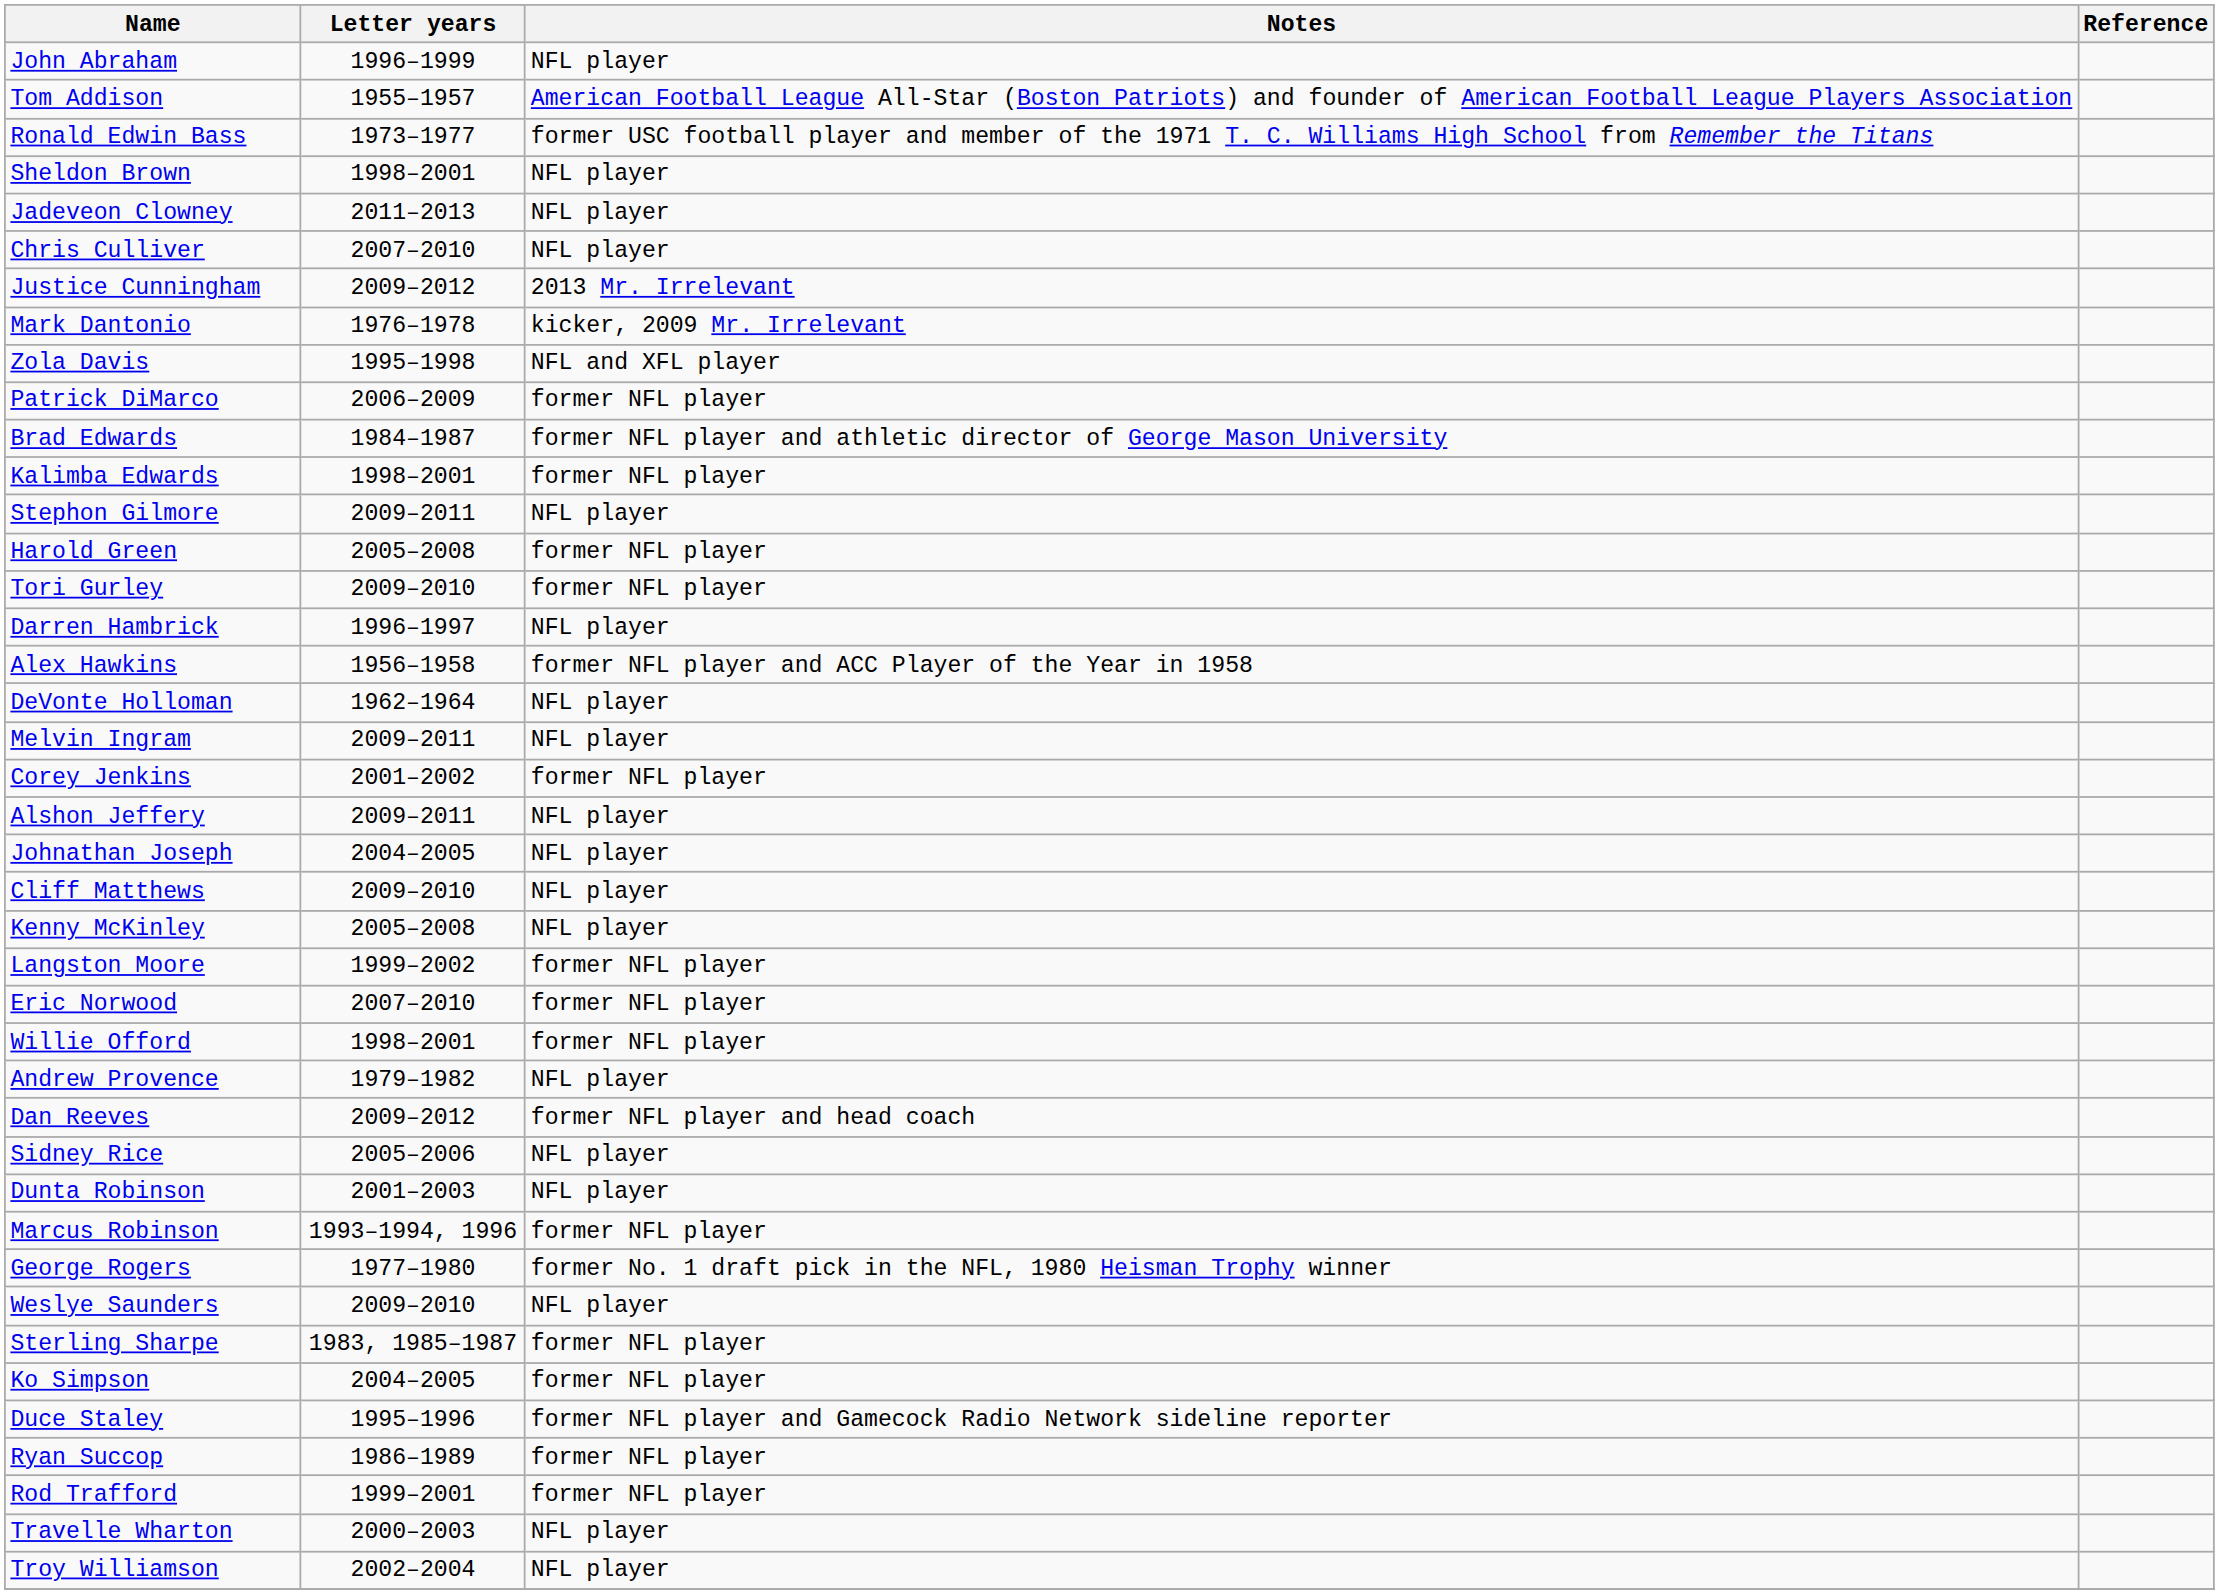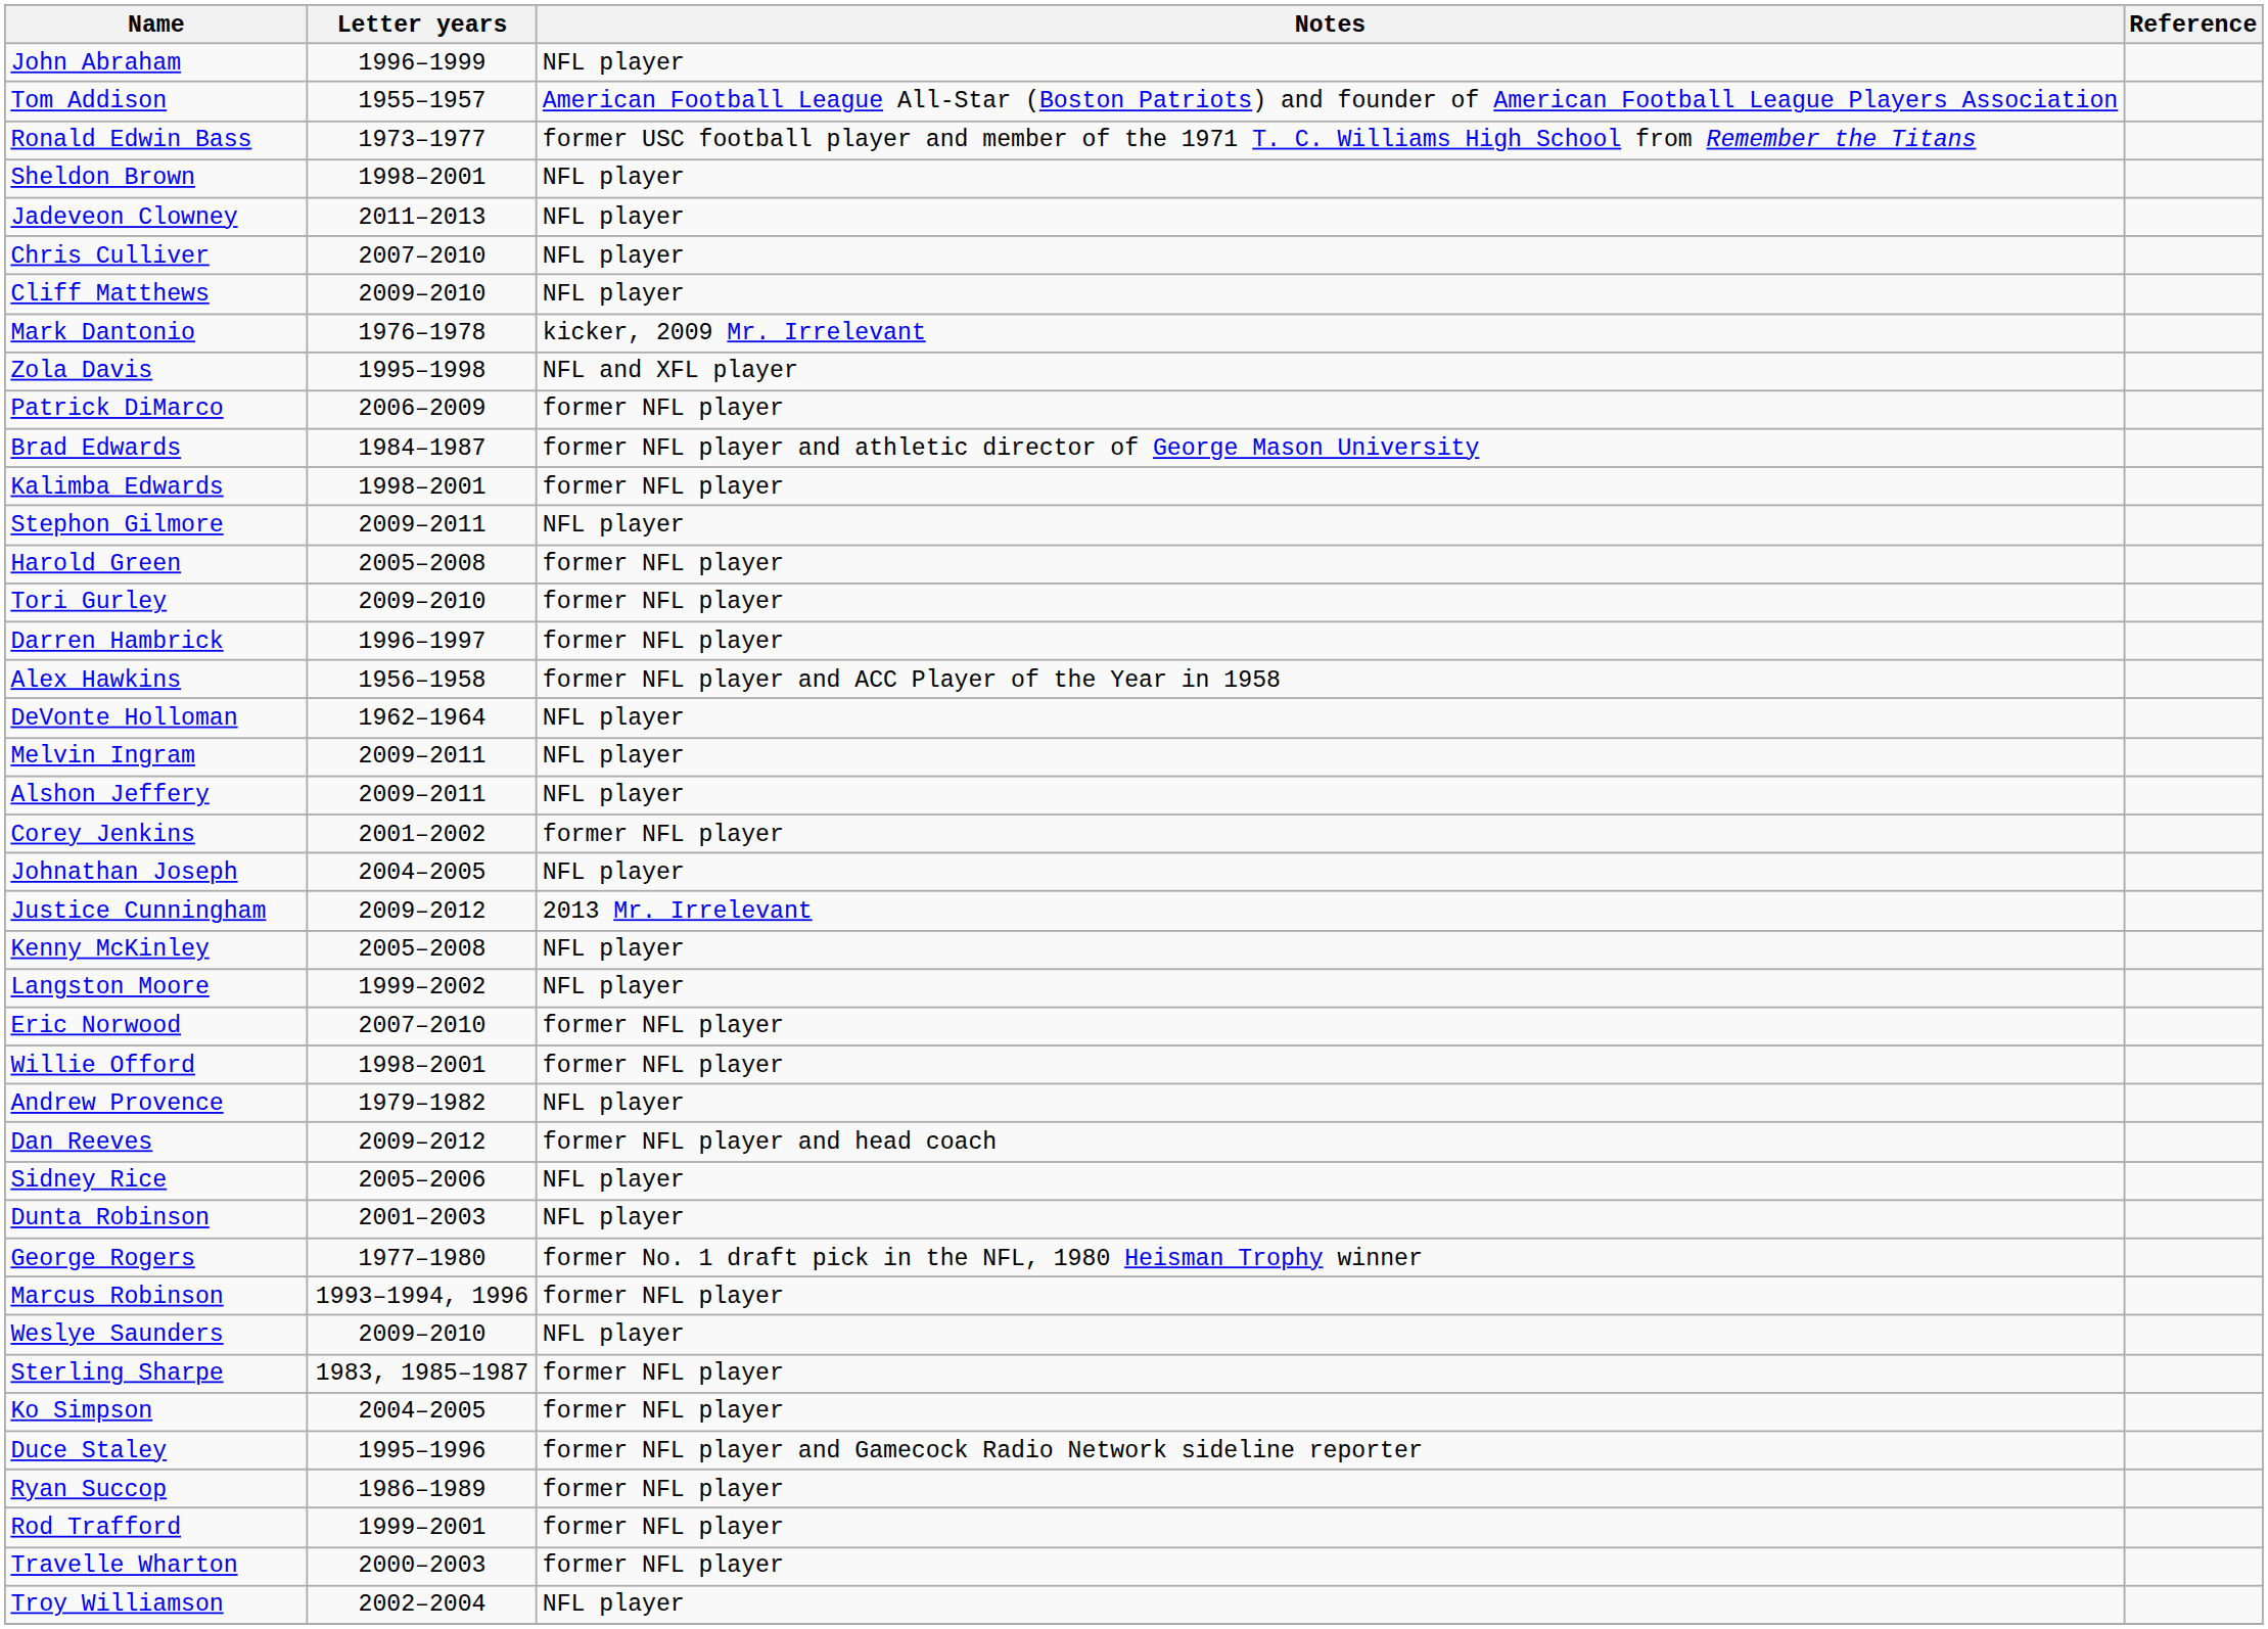 <table class="wikitable sortable">
 <tr>
 <th width="160">Name</th>
 <th width="120">Letter years</th>
 <th width="*" class="unsortable">Notes</th>
 <th width="*" class="unsortable">Reference</th>
 </tr>
 <tr>
 <td><a href='#'>John Abraham</a></td>
 <td align="center">1996–1999</td>
 <td>NFL player</td>
 <td></td>
 </tr>
 <tr>
 <td><a href='#'>Tom Addison</a></td>
 <td align="center">1955–1957</td>
 <td><a href='#'>American Football League</a> All-Star (<a href='#'>Boston Patriots</a>) and founder of <a href='#'>American Football League Players Association</a></td>
 <td></td>
 </tr>
 <tr>
 <td><a href='#'>Ronald Edwin Bass</a></td>
 <td align="center">1973–1977</td>
 <td>former USC football player and member of the 1971 <a href='#'>T. C. Williams High School</a> from <em><a href='#'>Remember the Titans</a></em></td>
 <td></td>
 </tr>
 <tr>
 <td><a href='#'>Sheldon Brown</a></td>
 <td align="center">1998–2001</td>
 <td>NFL player</td>
 <td></td>
 </tr>
 <tr>
 <td><a href='#'>Jadeveon Clowney</a></td>
 <td align="center">2011–2013</td>
 <td>NFL player</td>
 <td></td>
 </tr>
 <tr>
 <td><a href='#'>Chris Culliver</a></td>
 <td align="center">2007–2010</td>
 <td>NFL player</td>
 <td></td>
 </tr>
 <tr>
-<td><a href='#'>Justice Cunningham</a></td>
-<td align="center">2009–2012</td>
-<td>2013 <a href='#'>Mr. Irrelevant</a></td>
+<td><a href='#'>Cliff Matthews</a></td>
+<td align="center">2009–2010</td>
+<td>NFL player</td>
 <td></td>
 </tr>
 <tr>
 <td><a href='#'>Mark Dantonio</a></td>
 <td align="center">1976–1978</td>
 <td>kicker, 2009 <a href='#'>Mr. Irrelevant</a></td>
 <td></td>
 </tr>
 <tr>
 <td><a href='#'>Zola Davis</a></td>
 <td align="center">1995–1998</td>
 <td>NFL and XFL player</td>
 <td></td>
 </tr>
 <tr>
 <td><a href='#'>Patrick DiMarco</a></td>
 <td align="center">2006–2009</td>
 <td>former NFL player</td>
 <td></td>
 </tr>
 <tr>
 <td><a href='#'>Brad Edwards</a></td>
 <td align="center">1984–1987</td>
 <td>former NFL player and athletic director of <a href='#'>George Mason University</a></td>
 <td></td>
 </tr>
 <tr>
 <td><a href='#'>Kalimba Edwards</a></td>
 <td align="center">1998–2001</td>
 <td>former NFL player</td>
 <td></td>
 </tr>
 <tr>
 <td><a href='#'>Stephon Gilmore</a></td>
 <td align="center">2009–2011</td>
 <td>NFL player</td>
 <td></td>
 </tr>
 <tr>
 <td><a href='#'>Harold Green</a></td>
 <td align="center">2005–2008</td>
 <td>former NFL player</td>
 <td></td>
 </tr>
 <tr>
 <td><a href='#'>Tori Gurley</a></td>
 <td align="center">2009–2010</td>
 <td>former NFL player</td>
 <td></td>
 </tr>
 <tr>
 <td><a href='#'>Darren Hambrick</a></td>
 <td align="center">1996–1997</td>
-<td>NFL player</td>
+<td>former NFL player</td>
 <td></td>
 </tr>
 <tr>
 <td><a href='#'>Alex Hawkins</a></td>
 <td align="center">1956–1958</td>
 <td>former NFL player and ACC Player of the Year in 1958</td>
 <td></td>
 </tr>
 <tr>
 <td><a href='#'>DeVonte Holloman</a></td>
 <td align="center">1962–1964</td>
 <td>NFL player</td>
 <td></td>
 </tr>
 <tr>
 <td><a href='#'>Melvin Ingram</a></td>
 <td align="center">2009–2011</td>
 <td>NFL player</td>
 <td></td>
 </tr>
 <tr>
+<td><a href='#'>Alshon Jeffery</a></td>
+<td align="center">2009–2011</td>
+<td>NFL player</td>
+<td></td>
+</tr>
+<tr>
 <td><a href='#'>Corey Jenkins</a></td>
 <td align="center">2001–2002</td>
 <td>former NFL player</td>
-<td></td>
-</tr>
-<tr>
-<td><a href='#'>Alshon Jeffery</a></td>
-<td align="center">2009–2011</td>
-<td>NFL player</td>
 <td></td>
 </tr>
 <tr>
 <td><a href='#'>Johnathan Joseph</a></td>
 <td align="center">2004–2005</td>
 <td>NFL player</td>
 <td></td>
 </tr>
 <tr>
-<td><a href='#'>Cliff Matthews</a></td>
-<td align="center">2009–2010</td>
-<td>NFL player</td>
+<td><a href='#'>Justice Cunningham</a></td>
+<td align="center">2009–2012</td>
+<td>2013 <a href='#'>Mr. Irrelevant</a></td>
 <td></td>
 </tr>
 <tr>
 <td><a href='#'>Kenny McKinley</a></td>
 <td align="center">2005–2008</td>
 <td>NFL player</td>
 <td></td>
 </tr>
 <tr>
 <td><a href='#'>Langston Moore</a></td>
 <td align="center">1999–2002</td>
-<td>former NFL player</td>
+<td>NFL player</td>
 <td></td>
 </tr>
 <tr>
 <td><a href='#'>Eric Norwood</a></td>
 <td align="center">2007–2010</td>
 <td>former NFL player</td>
 <td></td>
 </tr>
 <tr>
 <td><a href='#'>Willie Offord</a></td>
 <td align="center">1998–2001</td>
 <td>former NFL player</td>
 <td></td>
 </tr>
 <tr>
 <td><a href='#'>Andrew Provence</a></td>
 <td align="center">1979–1982</td>
 <td>NFL player</td>
 <td></td>
 </tr>
 <tr>
 <td><a href='#'>Dan Reeves</a></td>
 <td align="center">2009–2012</td>
 <td>former NFL player and head coach</td>
 <td></td>
 </tr>
 <tr>
 <td><a href='#'>Sidney Rice</a></td>
 <td align="center">2005–2006</td>
 <td>NFL player</td>
 <td></td>
 </tr>
 <tr>
 <td><a href='#'>Dunta Robinson</a></td>
 <td align="center">2001–2003</td>
 <td>NFL player</td>
 <td></td>
 </tr>
 <tr>
+<td><a href='#'>George Rogers</a></td>
+<td align="center">1977–1980</td>
+<td>former No. 1 draft pick in the NFL, 1980 <a href='#'>Heisman Trophy</a> winner</td>
+<td></td>
+</tr>
+<tr>
 <td><a href='#'>Marcus Robinson</a></td>
 <td align="center">1993–1994, 1996</td>
 <td>former NFL player</td>
-<td></td>
-</tr>
-<tr>
-<td><a href='#'>George Rogers</a></td>
-<td align="center">1977–1980</td>
-<td>former No. 1 draft pick in the NFL, 1980 <a href='#'>Heisman Trophy</a> winner</td>
 <td></td>
 </tr>
 <tr>
 <td><a href='#'>Weslye Saunders</a></td>
 <td align="center">2009–2010</td>
 <td>NFL player</td>
 <td></td>
 </tr>
 <tr>
 <td><a href='#'>Sterling Sharpe</a></td>
 <td align="center">1983, 1985–1987</td>
 <td>former NFL player</td>
 <td></td>
 </tr>
 <tr>
 <td><a href='#'>Ko Simpson</a></td>
 <td align="center">2004–2005</td>
 <td>former NFL player</td>
 <td></td>
 </tr>
 <tr>
 <td><a href='#'>Duce Staley</a></td>
 <td align="center">1995–1996</td>
 <td>former NFL player and Gamecock Radio Network sideline reporter</td>
 <td></td>
 </tr>
 <tr>
 <td><a href='#'>Ryan Succop</a></td>
 <td align="center">1986–1989</td>
 <td>former NFL player</td>
 <td></td>
 </tr>
 <tr>
 <td><a href='#'>Rod Trafford</a></td>
 <td align="center">1999–2001</td>
 <td>former NFL player</td>
 <td></td>
 </tr>
 <tr>
 <td><a href='#'>Travelle Wharton</a></td>
 <td align="center">2000–2003</td>
-<td>NFL player</td>
+<td>former NFL player</td>
 <td></td>
 </tr>
 <tr>
 <td><a href='#'>Troy Williamson</a></td>
 <td align="center">2002–2004</td>
 <td>NFL player</td>
 <td></td>
 </tr>
 <tr>
 </tr>
 </table>
